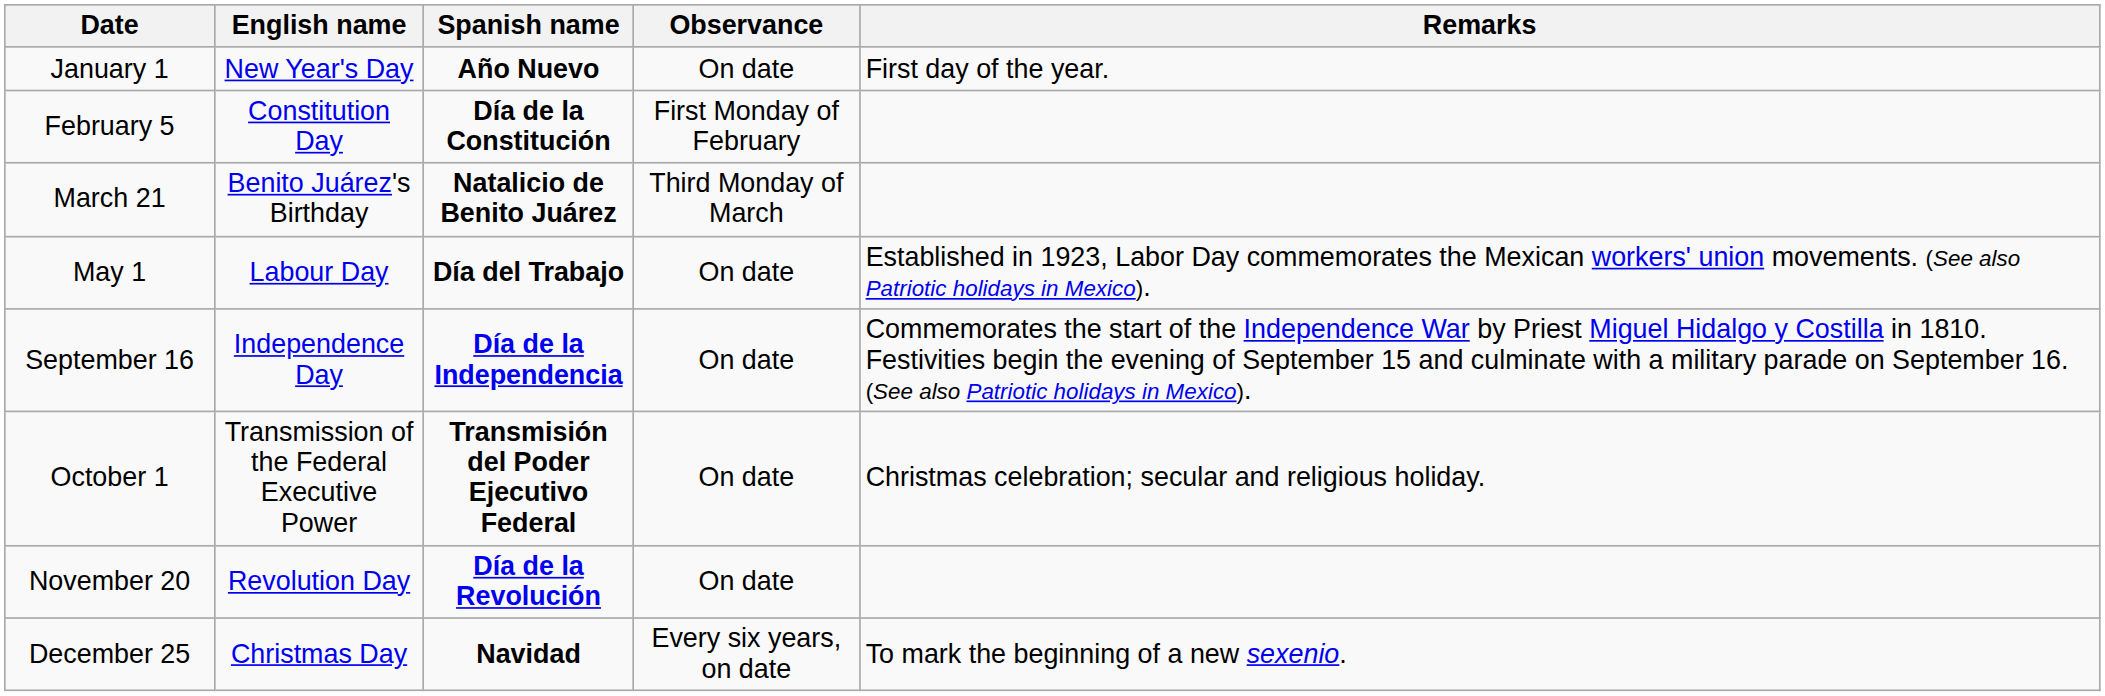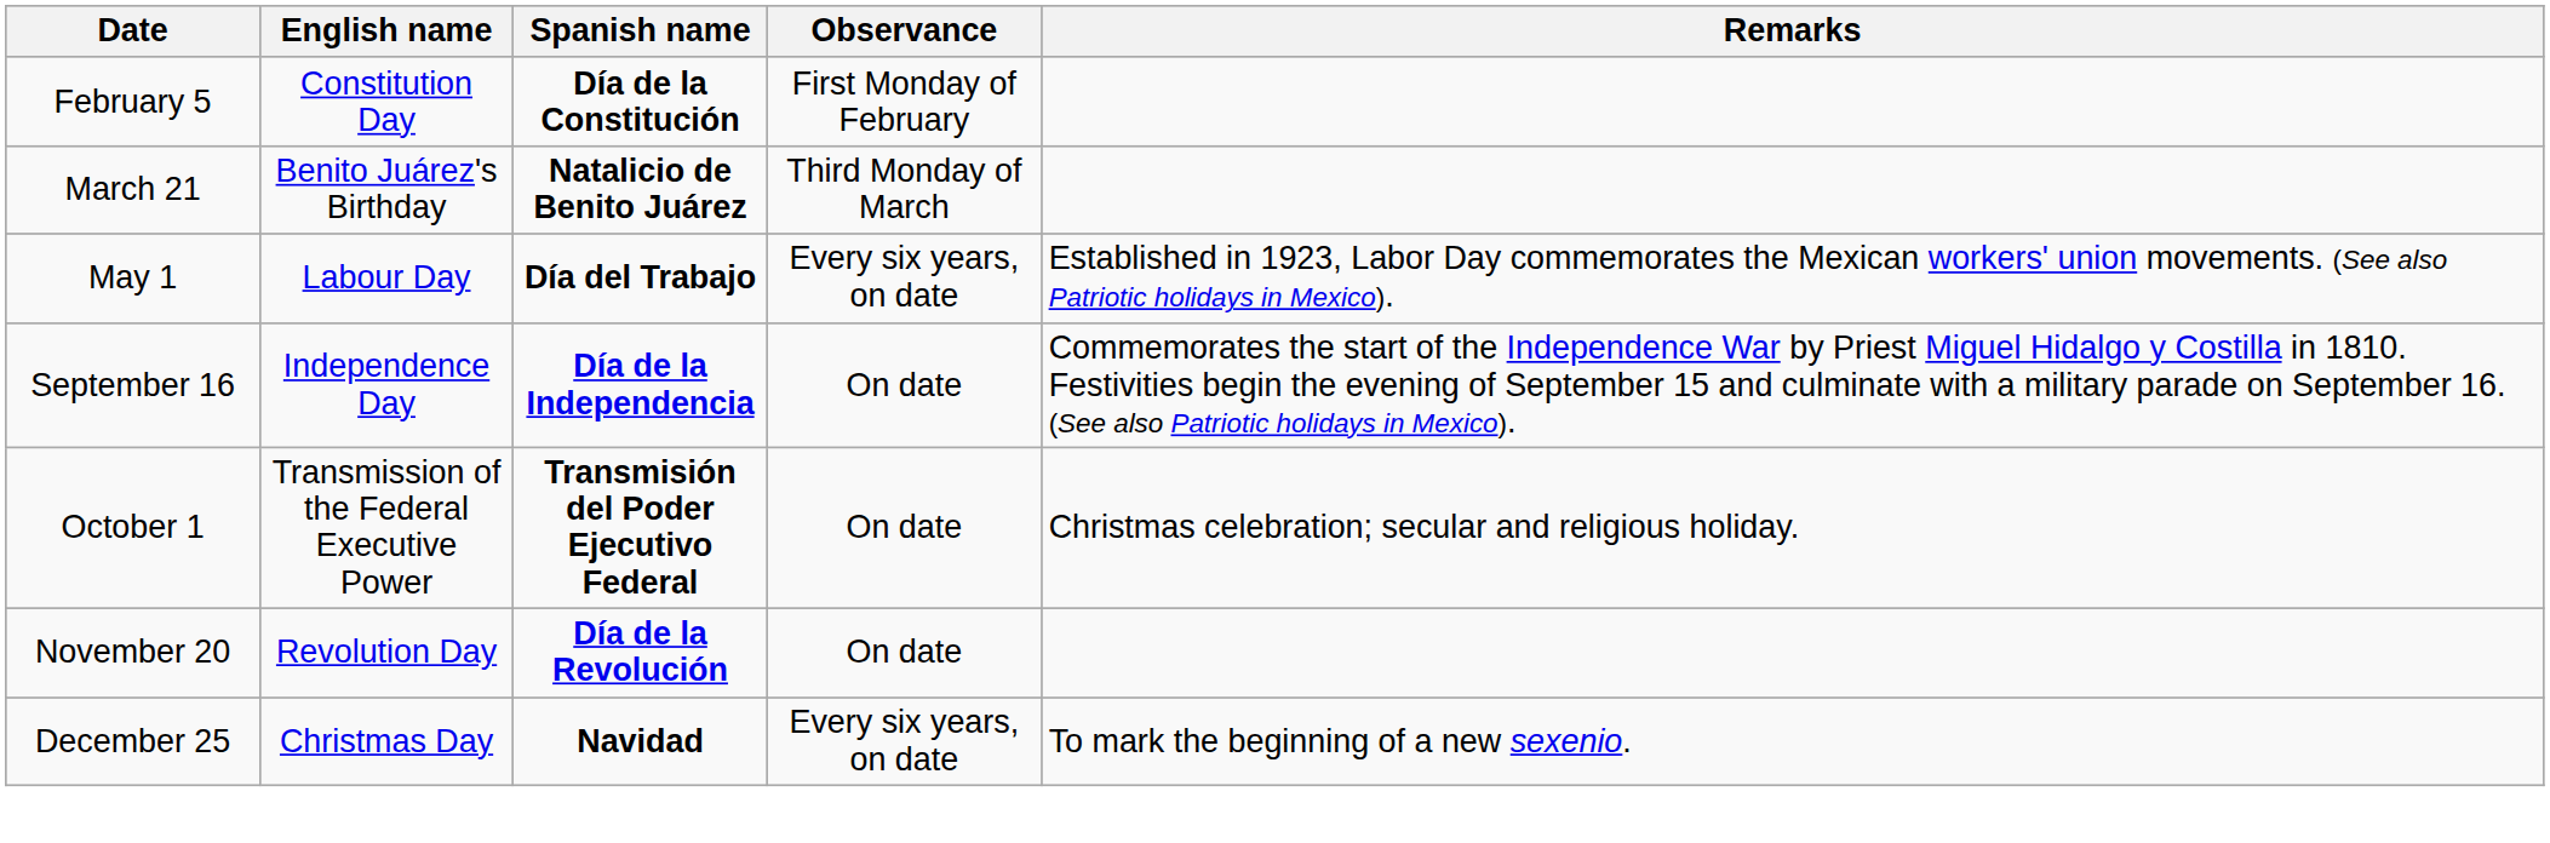 <table class=wikitable>
 <tr Feliz Navidad>
 <th>Date</th>
 <th>English name</th>
 <th>Spanish name</th>
 <th>Observance</th>
 <th>Remarks</th>
-</tr>
-<tr>
-<td width="10%" align="center">January 1</td>
-<td width="10%" align="center"><a href='#'>New Year's Day</a></td>
-<td width="10%" align="center"><strong>Año Nuevo</strong></td>
-<td align="center">On date</td>
-<td>First day of the year.</td>
 </tr>
 <tr>
 <td width="10%" align="center">February 5</td>
 <td width="10%" align="center"><a href='#'>Constitution Day</a></td>
 <td width="10%" align="center"><strong>Día de la Constitución</strong></td>
 <td align="center">First Monday of February</td>
 <td></td>
 </tr>
 <tr>
 <td width="10%" align="center">March 21</td>
 <td width="10%" align="center"><a href='#'>Benito Juárez</a>'s Birthday</td>
 <td width="10%" align="center"><strong>Natalicio de Benito Juárez</strong></td>
 <td align="center">Third Monday of March</td>
 <td></td>
 </tr>
 <tr>
 <td width="10%" align="center">May 1</td>
 <td width="10%" align="center"><a href='#'>Labour Day</a></td>
 <td width="10%" align="center"><strong>Día del Trabajo</strong></td>
-<td align="center">On date</td>
+<td align="center">Every six years, on date</td>
 <td>Established in 1923, Labor Day commemorates the Mexican <a href='#'>workers' union</a> movements. <small>(<em>See also <a href='#'>Patriotic holidays in Mexico</a></em>)</small>.</td>
 </tr>
 <tr>
 <td width="10%" align="center">September 16</td>
 <td width="10%" align="center"><a href='#'>Independence Day</a></td>
 <td width="10%" align="center"><strong><a href='#'>Día de la Independencia</a></strong></td>
 <td align="center">On date</td>
 <td>Commemorates the start of the <a href='#'>Independence War</a> by Priest <a href='#'>Miguel Hidalgo y Costilla</a> in 1810. Festivities begin the evening of September 15 and culminate with a military parade on September 16. <small>(<em>See also <a href='#'>Patriotic holidays in Mexico</a></em>)</small>.</td>
 </tr>
 <tr>
 <td width="10%" align="center">October 1</td>
 <td width="10%" align="center">Transmission of the Federal Executive Power</td>
 <td width="10%" align="center"><strong>Transmisión del Poder Ejecutivo Federal</strong></td>
 <td align="center">On date</td>
 <td>Christmas celebration; secular and religious holiday.</td>
 </tr>
 <tr>
 <td width="10%" align="center">November 20</td>
 <td width="10%" align="center"><a href='#'>Revolution Day</a></td>
 <td width="10%" align="center"><strong><a href='#'>Día de la Revolución</a></strong></td>
 <td align="center">On date</td>
 <td></td>
 </tr>
 <tr>
 <td width="10%" align="center">December 25</td>
 <td width="10%" align="center"><a href='#'>Christmas Day</a></td>
 <td width="10%" align="center"><strong>Navidad</strong></td>
 <td align="center">Every six years, on date</td>
 <td>To mark the beginning of a new <em><a href='#'>sexenio</a></em>.</td>
 </tr>
 </table>
